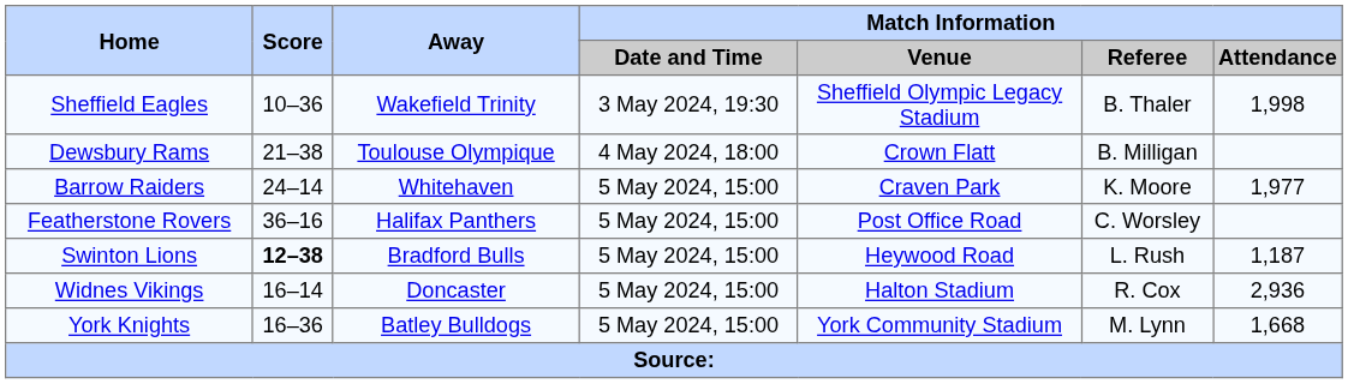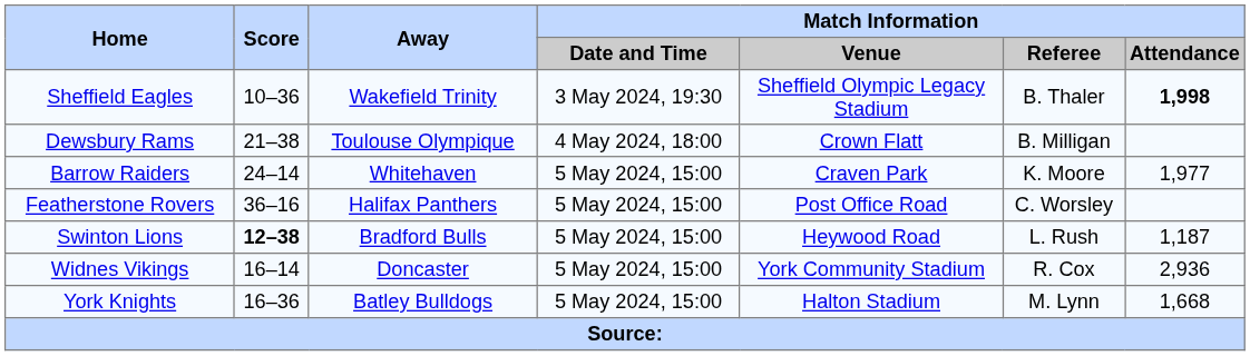 <table border=1 style="border-collapse:collapse; font-size:90%; text-align:center;" cellpadding=3 cellspacing=0 width=100%>
 <tr bgcolor=#C1D8FF>
 <th scope="col" rowspan=2 width=19%>Home</th>
 <th scope="col" rowspan=2 width=6%>Score</th>
 <th scope="col" rowspan=2 width=19%>Away</th>
 <th colspan=6>Match Information</th>
 </tr>
 <tr bgcolor=#CCCCCC>
 <th scope="col" width=17%>Date and Time</th>
 <th scope="col" width=22%>Venue</th>
 <th scope="col" width=10%>Referee</th>
 <th scope="col" width=7%>Attendance</th>
 </tr>
 <tr bgcolor=#F5FAFF>
 <td> <a href='#'>Sheffield Eagles</a></td>
 <td>10–36</td>
 <td> <a href='#'>Wakefield Trinity</a></td>
 <td>3 May 2024, 19:30</td>
 <td><a href='#'>Sheffield Olympic Legacy Stadium</a></td>
 <td>B. Thaler</td>
-<td>1,998</td>
+<td><strong>1,998</strong></td>
 </tr>
 <tr bgcolor=#F5FAFF>
 <td> <a href='#'>Dewsbury Rams</a></td>
 <td>21–38</td>
 <td> <a href='#'>Toulouse Olympique</a></td>
 <td>4 May 2024, 18:00</td>
 <td><a href='#'>Crown Flatt</a></td>
 <td>B. Milligan</td>
 <td></td>
 </tr>
 <tr bgcolor=#F5FAFF>
 <td> <a href='#'>Barrow Raiders</a></td>
 <td>24–14</td>
 <td> <a href='#'>Whitehaven</a></td>
 <td>5 May 2024, 15:00</td>
 <td><a href='#'>Craven Park</a></td>
 <td>K. Moore</td>
 <td>1,977</td>
 </tr>
 <tr bgcolor=#F5FAFF>
 <td> <a href='#'>Featherstone Rovers</a></td>
 <td>36–16</td>
 <td> <a href='#'>Halifax Panthers</a></td>
 <td>5 May 2024, 15:00</td>
 <td><a href='#'>Post Office Road</a></td>
 <td>C. Worsley</td>
 <td></td>
 </tr>
 <tr bgcolor=#F5FAFF>
 <td> <a href='#'>Swinton Lions</a></td>
 <td><strong>12–38</strong></td>
 <td> <a href='#'>Bradford Bulls</a></td>
 <td>5 May 2024, 15:00</td>
 <td><a href='#'>Heywood Road</a></td>
 <td>L. Rush</td>
 <td>1,187</td>
 </tr>
 <tr bgcolor=#F5FAFF>
 <td> <a href='#'>Widnes Vikings</a></td>
 <td>16–14</td>
 <td> <a href='#'>Doncaster</a></td>
 <td>5 May 2024, 15:00</td>
-<td><a href='#'>Halton Stadium</a></td>
+<td><a href='#'>York Community Stadium</a></td>
 <td>R. Cox</td>
 <td>2,936</td>
 </tr>
 <tr bgcolor=#F5FAFF>
 <td> <a href='#'>York Knights</a></td>
 <td>16–36</td>
 <td> <a href='#'>Batley Bulldogs</a></td>
 <td>5 May 2024, 15:00</td>
-<td><a href='#'>York Community Stadium</a></td>
+<td><a href='#'>Halton Stadium</a></td>
 <td>M. Lynn</td>
 <td>1,668</td>
 </tr>
 <tr style="background:#c1d8ff;">
 <th colspan=7>Source:</th>
 </tr>
 </table>
